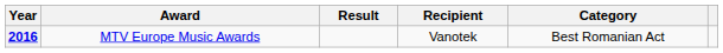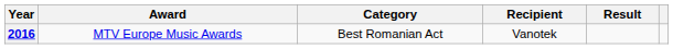 <table class="wikitable plainrowheaders unsortable" style="text-align:center">
 <tr>
 <th style="width:5%;">Year</th>
 <th>Award</th>
+<th>Category</th>
+<th>Recipient</th>
 <th>Result</th>
-<th>Recipient</th>
-<th>Category</th>
 <th></th>
 </tr>
 <tr>
 <th scope="row"><a href='#'>2016</a></th>
 <td><a href='#'>MTV Europe Music Awards</a></td>
+<td>Best Romanian Act</td>
+<td>Vanotek</td>
 <td></td>
-<td>Vanotek</td>
-<td>Best Romanian Act</td>
 <td></td>
 </tr>
 </table>
